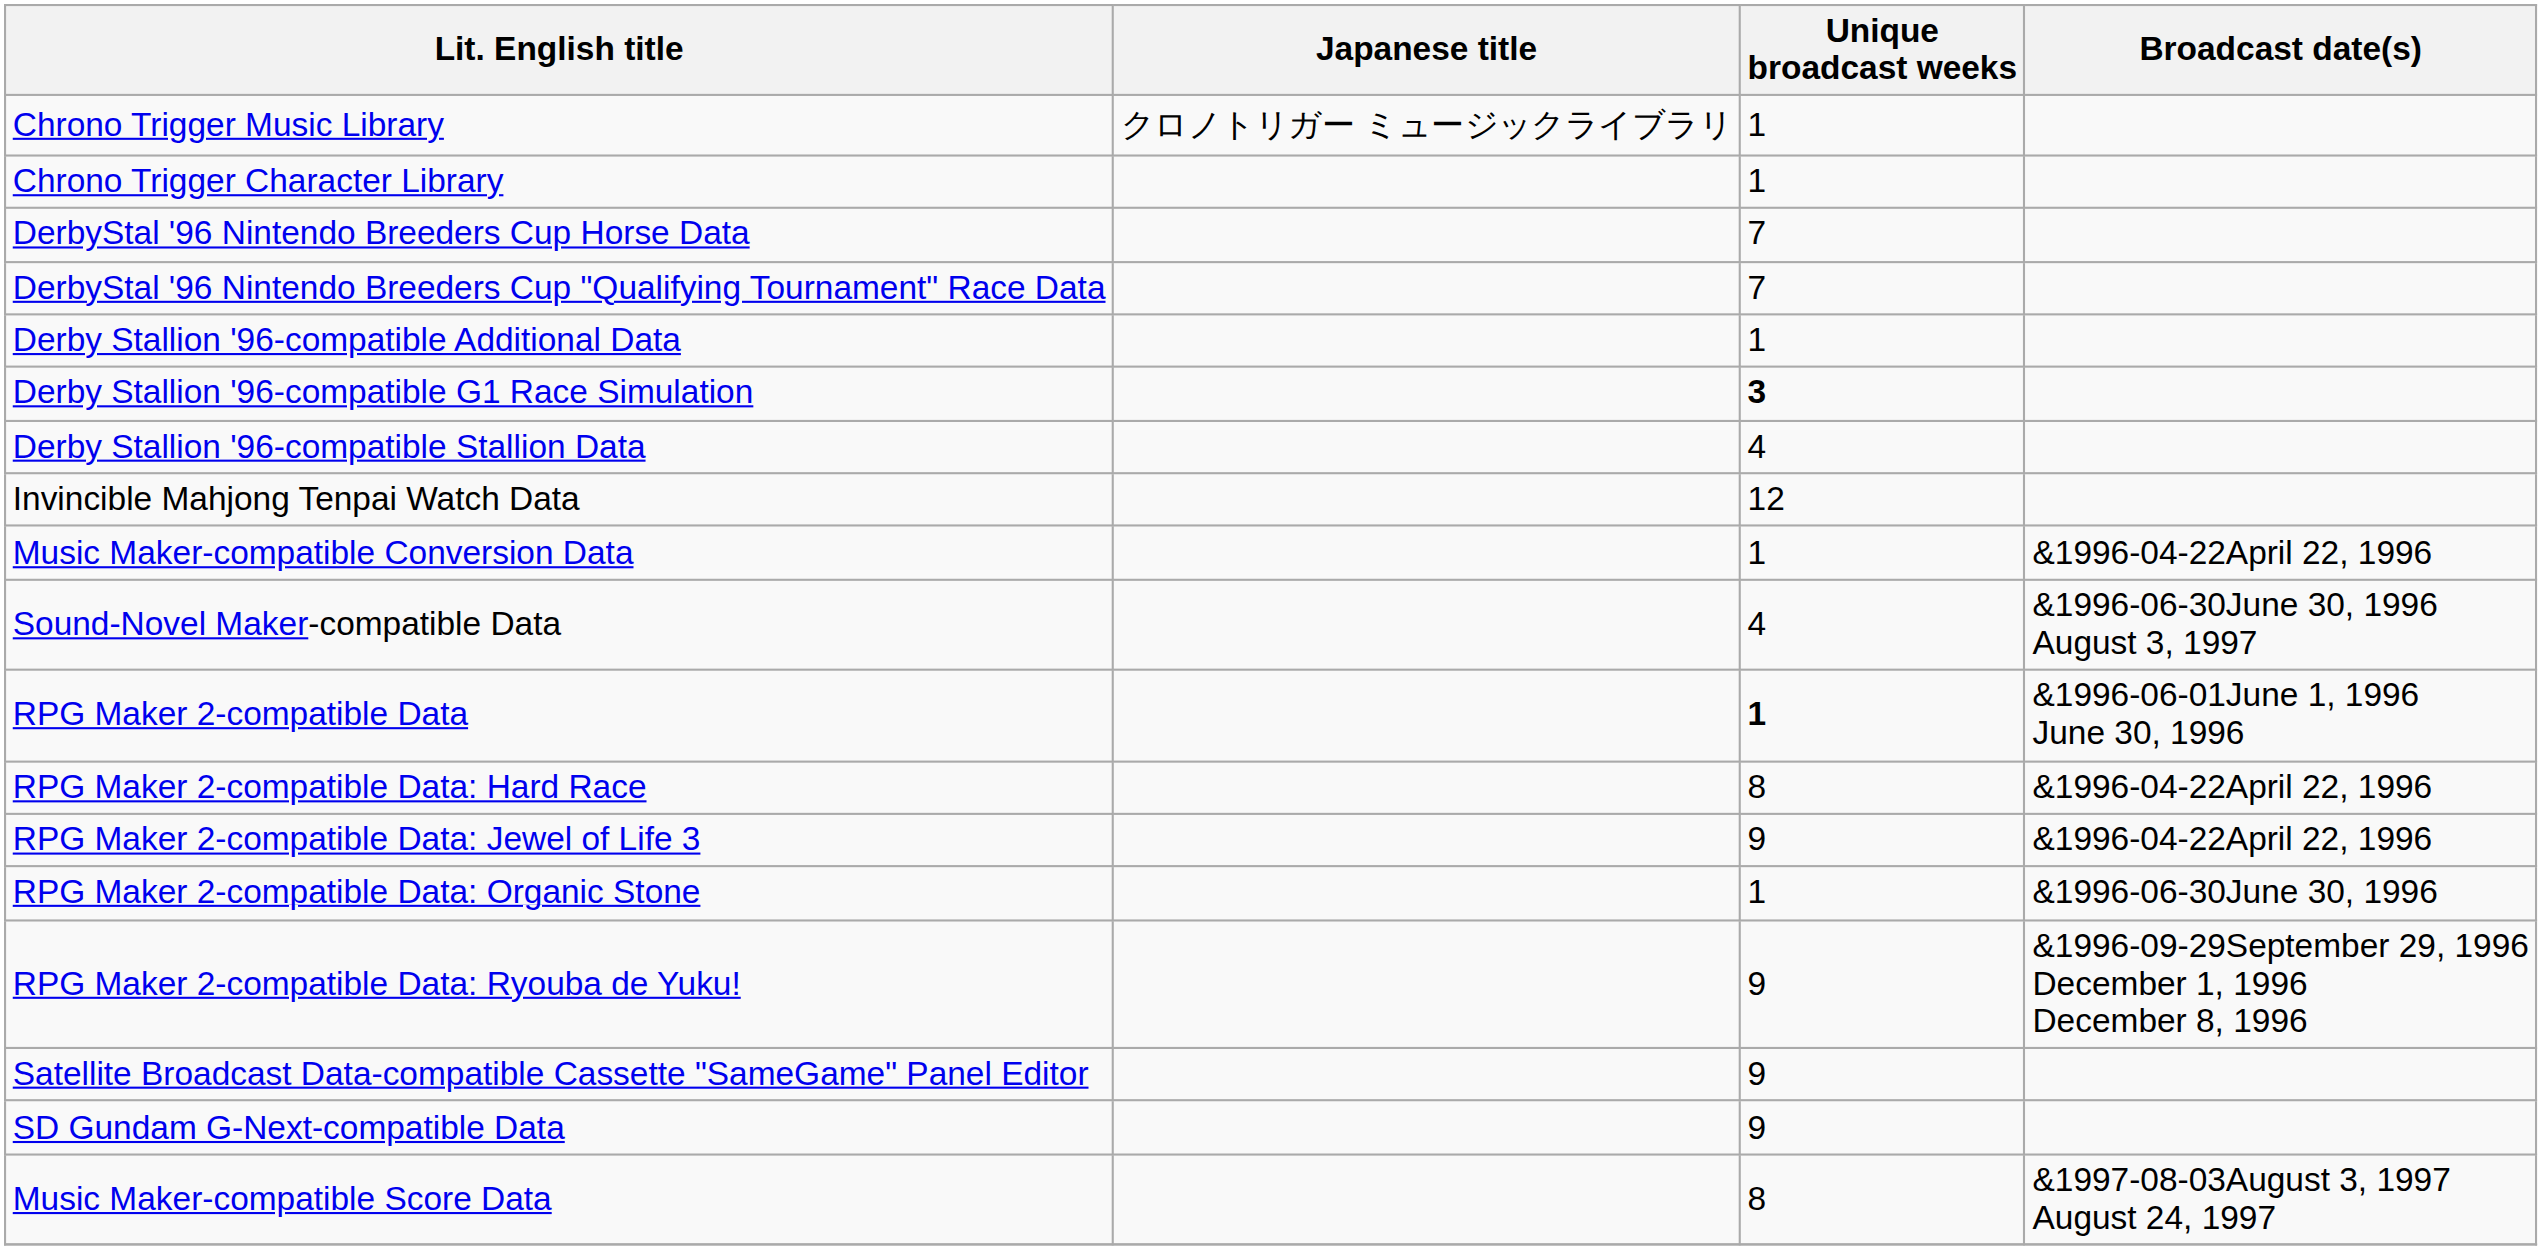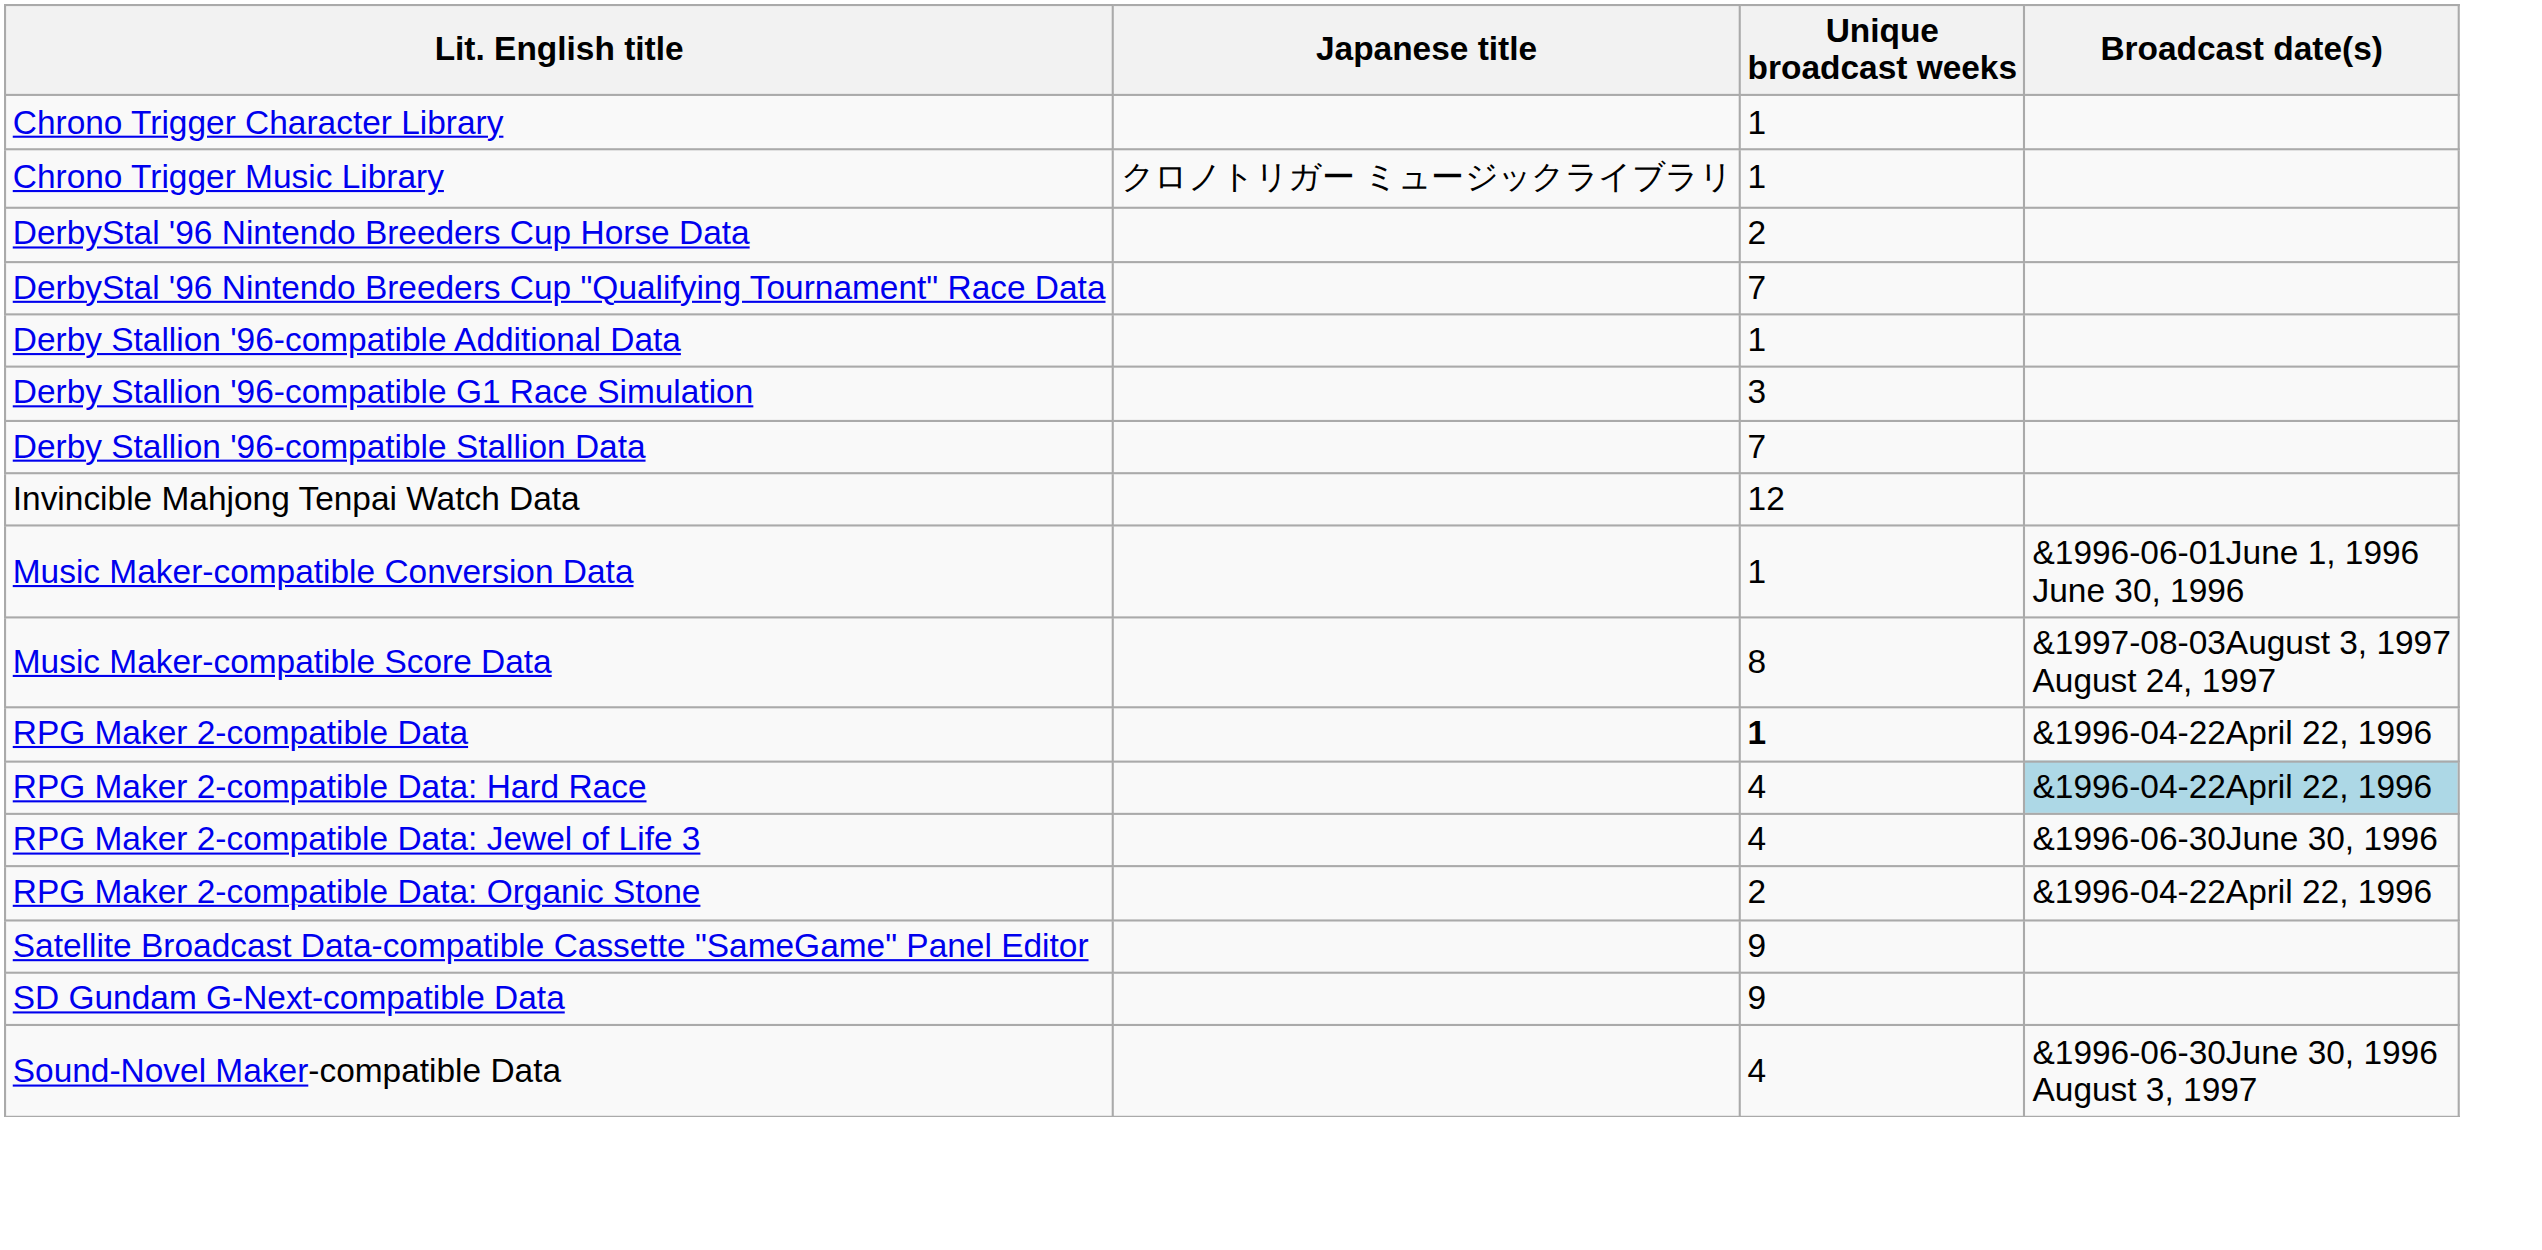 <table class="wikitable collapsible sortable">
 <tr>
 <th>Lit. English title</th>
 <th>Japanese title</th>
 <th>Unique<br> broadcast weeks</th>
 <th>Broadcast date(s)</th>
 </tr>
 <tr>
+<td><a href='#'>Chrono Trigger Character Library</a></td>
+<td></td>
+<td>1</td>
+<td></td>
+</tr>
+<tr>
 <td><a href='#'>Chrono Trigger Music Library</a></td>
 <td>クロノトリガー ミュージックライブラリ</td>
 <td>1</td>
 <td></td>
 </tr>
 <tr>
-<td><a href='#'>Chrono Trigger Character Library</a></td>
-<td></td>
-<td>1</td>
-<td></td>
-</tr>
-<tr>
 <td><a href='#'>DerbyStal '96 Nintendo Breeders Cup Horse Data</a></td>
 <td></td>
-<td>7</td>
+<td>2</td>
 <td></td>
 </tr>
 <tr>
 <td><a href='#'>DerbyStal '96 Nintendo Breeders Cup "Qualifying Tournament" Race Data</a></td>
 <td></td>
 <td>7</td>
 <td></td>
 </tr>
 <tr>
 <td><a href='#'>Derby Stallion '96-compatible Additional Data</a></td>
 <td></td>
 <td>1</td>
 <td></td>
 </tr>
 <tr>
 <td><a href='#'>Derby Stallion '96-compatible G1 Race Simulation</a></td>
 <td></td>
-<td><strong>3</strong></td>
+<td>3</td>
 <td></td>
 </tr>
 <tr>
 <td><a href='#'>Derby Stallion '96-compatible Stallion Data</a></td>
 <td></td>
-<td>4</td>
+<td>7</td>
 <td></td>
 </tr>
 <tr>
 <td>Invincible Mahjong Tenpai Watch Data</td>
 <td></td>
 <td>12</td>
 <td></td>
 </tr>
 <tr>
 <td><a href='#'>Music Maker-compatible Conversion Data</a></td>
 <td></td>
 <td>1</td>
-<td><span>&1996-04-22</span>April 22, 1996</td>
+<td><span>&1996-06-01</span>June 1, 1996<br>June 30, 1996</td>
 </tr>
 <tr>
-<td><a href='#'>Sound-Novel Maker</a>-compatible Data</td>
+<td><a href='#'>Music Maker-compatible Score Data</a></td>
 <td></td>
-<td>4</td>
-<td><span>&1996-06-30</span>June 30, 1996<br>August 3, 1997</td>
+<td>8</td>
+<td><span>&1997-08-03</span>August 3, 1997<br>August 24, 1997</td>
 </tr>
 <tr>
 <td><a href='#'>RPG Maker 2-compatible Data</a></td>
 <td></td>
 <td><strong>1</strong></td>
-<td><span>&1996-06-01</span>June 1, 1996<br>June 30, 1996</td>
+<td><span>&1996-04-22</span>April 22, 1996</td>
 </tr>
 <tr>
 <td><a href='#'>RPG Maker 2-compatible Data: Hard Race</a></td>
 <td></td>
-<td>8</td>
-<td><span>&1996-04-22</span>April 22, 1996</td>
+<td>4</td>
+<td style="background: lightblue;"><span>&1996-04-22</span>April 22, 1996</td>
 </tr>
 <tr>
 <td><a href='#'>RPG Maker 2-compatible Data: Jewel of Life 3</a></td>
 <td></td>
-<td>9</td>
-<td><span>&1996-04-22</span>April 22, 1996</td>
+<td>4</td>
+<td><span>&1996-06-30</span>June 30, 1996</td>
 </tr>
 <tr>
 <td><a href='#'>RPG Maker 2-compatible Data: Organic Stone</a></td>
 <td></td>
-<td>1</td>
-<td><span>&1996-06-30</span>June 30, 1996</td>
-</tr>
-<tr>
-<td><a href='#'>RPG Maker 2-compatible Data: Ryouba de Yuku!</a></td>
-<td></td>
-<td>9</td>
-<td><span>&1996-09-29</span>September 29, 1996<br>December 1, 1996<br>December 8, 1996</td>
+<td>2</td>
+<td><span>&1996-04-22</span>April 22, 1996</td>
 </tr>
 <tr>
 <td><a href='#'>Satellite Broadcast Data-compatible Cassette "SameGame" Panel Editor</a></td>
 <td></td>
 <td>9</td>
 <td></td>
 </tr>
 <tr>
 <td><a href='#'>SD Gundam G-Next-compatible Data</a></td>
 <td></td>
 <td>9</td>
 <td></td>
 </tr>
 <tr>
-<td><a href='#'>Music Maker-compatible Score Data</a></td>
+<td><a href='#'>Sound-Novel Maker</a>-compatible Data</td>
 <td></td>
-<td>8</td>
-<td><span>&1997-08-03</span>August 3, 1997<br>August 24, 1997</td>
+<td>4</td>
+<td><span>&1996-06-30</span>June 30, 1996<br>August 3, 1997</td>
 </tr>
 <tr>
 </tr>
 </table>
